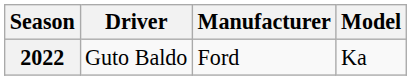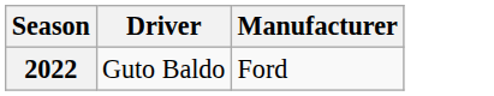 <table class="wikitable">
 <tr>
 <th>Season</th>
 <th>Driver</th>
 <th>Manufacturer</th>
-<th>Model</th>
 </tr>
 <tr>
 <th>2022</th>
 <td> Guto Baldo</td>
 <td> Ford</td>
-<td>Ka</td>
 </tr>
 </table>
